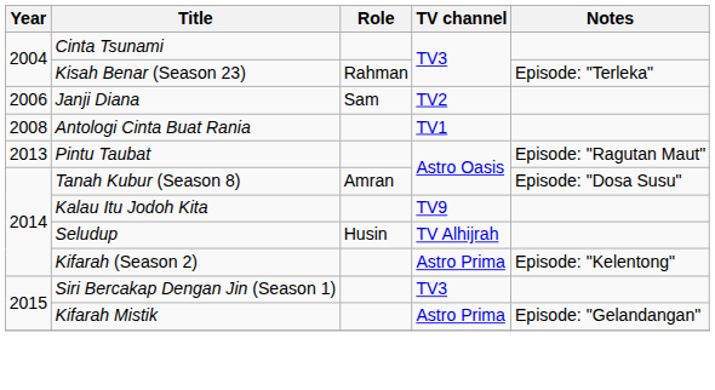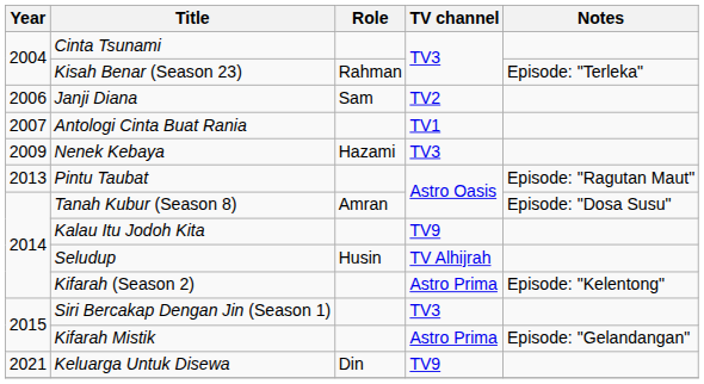 <table class="wikitable">
 <tr>
 <th>Year</th>
 <th>Title</th>
 <th>Role</th>
 <th>TV channel</th>
 <th>Notes</th>
 </tr>
 <tr>
 <td rowspan="2">2004</td>
 <td><em>Cinta Tsunami</em></td>
 <td></td>
 <td rowspan="2"><a href='#'>TV3</a></td>
 <td></td>
 </tr>
 <tr>
 <td><em>Kisah Benar</em> (Season 23)</td>
 <td>Rahman</td>
 <td>Episode: "Terleka"</td>
 </tr>
 <tr>
 <td>2006</td>
 <td><em>Janji Diana</em></td>
 <td>Sam</td>
 <td><a href='#'>TV2</a></td>
 <td></td>
 </tr>
 <tr>
-<td>2008</td>
+<td>2007</td>
 <td><em>Antologi Cinta Buat Rania</em></td>
 <td></td>
 <td><a href='#'>TV1</a></td>
+<td></td>
+</tr>
+<tr>
+<td>2009</td>
+<td><em>Nenek Kebaya</em></td>
+<td>Hazami</td>
+<td><a href='#'>TV3</a></td>
 <td></td>
 </tr>
 <tr>
 <td>2013</td>
 <td><em>Pintu Taubat</em></td>
 <td></td>
 <td rowspan="2"><a href='#'>Astro Oasis</a></td>
 <td>Episode: "Ragutan Maut"</td>
 </tr>
 <tr>
 <td rowspan="4">2014</td>
 <td><em>Tanah Kubur</em> (Season 8)</td>
 <td>Amran</td>
 <td>Episode: "Dosa Susu"</td>
 </tr>
 <tr>
 <td><em>Kalau Itu Jodoh Kita</em></td>
 <td></td>
 <td><a href='#'>TV9</a></td>
 <td></td>
 </tr>
 <tr>
 <td><em>Seludup</em></td>
 <td>Husin</td>
 <td><a href='#'>TV Alhijrah</a></td>
 <td></td>
 </tr>
 <tr>
 <td><em>Kifarah</em> (Season 2)</td>
 <td></td>
 <td><a href='#'>Astro Prima</a></td>
 <td>Episode: "Kelentong"</td>
 </tr>
 <tr>
 <td rowspan="2">2015</td>
 <td><em>Siri Bercakap Dengan Jin</em> (Season 1)</td>
 <td></td>
 <td><a href='#'>TV3</a></td>
 <td></td>
 </tr>
 <tr>
 <td><em>Kifarah Mistik</em></td>
 <td></td>
 <td><a href='#'>Astro Prima</a></td>
 <td>Episode: "Gelandangan"</td>
 </tr>
 <tr>
+<td>2021</td>
+<td><em>Keluarga Untuk Disewa</em></td>
+<td>Din</td>
+<td><a href='#'>TV9</a></td>
+<td></td>
+</tr>
+<tr>
 </tr>
 </table>
